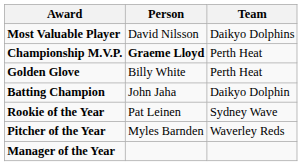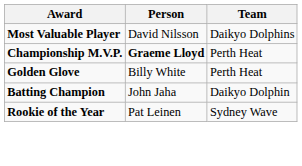 <table class="wikitable">
 <tr>
 <th>Award</th>
 <th>Person</th>
 <th>Team</th>
 </tr>
 <tr>
 <td><strong>Most Valuable Player</strong></td>
 <td>David Nilsson</td>
 <td>Daikyo Dolphins</td>
 </tr>
 <tr>
 <td><strong>Championship M.V.P.</strong></td>
 <td><strong>Graeme Lloyd</strong></td>
 <td>Perth Heat</td>
 </tr>
 <tr>
 <td><strong>Golden Glove</strong></td>
 <td>Billy White</td>
 <td>Perth Heat</td>
 </tr>
 <tr>
 <td><strong>Batting Champion</strong></td>
 <td>John Jaha</td>
 <td>Daikyo Dolphin</td>
 </tr>
 <tr>
 <td><strong>Rookie of the Year</strong></td>
 <td>Pat Leinen</td>
 <td>Sydney Wave</td>
 </tr>
-<tr>
-<td><strong>Pitcher of the Year</strong></td>
-<td>Myles Barnden</td>
-<td>Waverley Reds</td>
-</tr>
-<tr>
-<td><strong>Manager of the Year</strong></td>
-<td></td>
-<td></td>
-</tr>
 </table>
